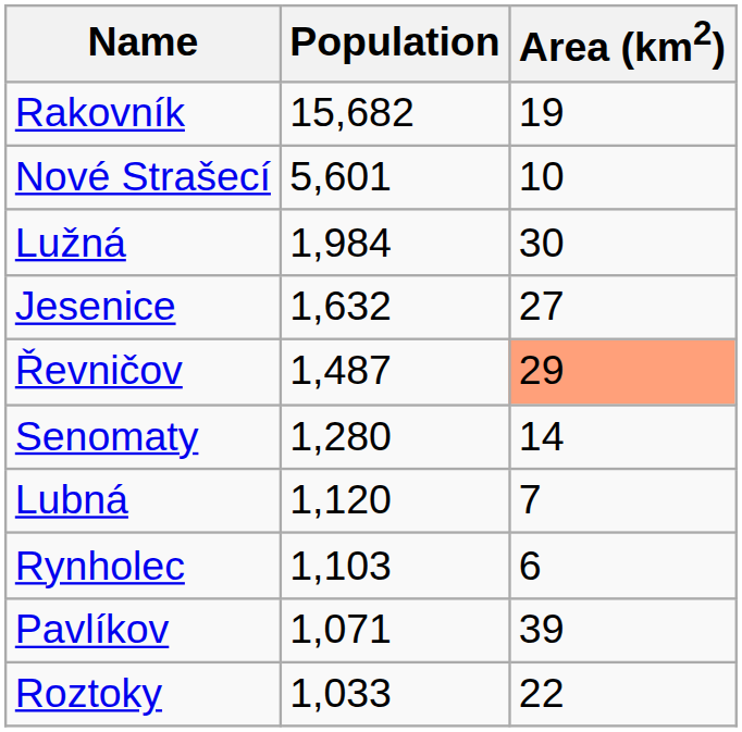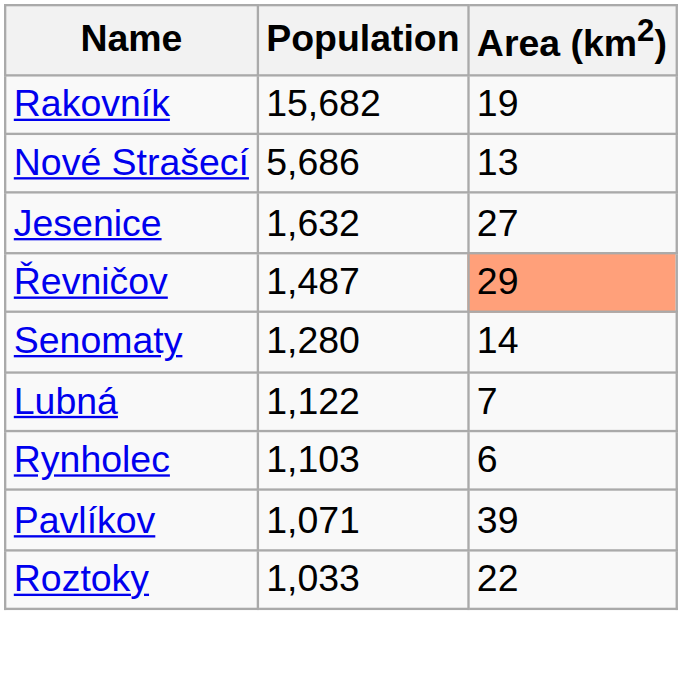 <table class="wikitable sortable">
 <tr>
 <th>Name</th>
 <th>Population</th>
 <th>Area (km<sup>2</sup>)</th>
 </tr>
 <tr>
 <td><a href='#'>Rakovník</a></td>
 <td>15,682</td>
 <td>19</td>
 </tr>
 <tr>
 <td><a href='#'>Nové Strašecí</a></td>
-<td>5,601</td>
-<td>10</td>
-</tr>
-<tr>
-<td><a href='#'>Lužná</a></td>
-<td>1,984</td>
-<td>30</td>
+<td>5,686</td>
+<td>13</td>
 </tr>
 <tr>
 <td><a href='#'>Jesenice</a></td>
 <td>1,632</td>
 <td>27</td>
 </tr>
 <tr>
 <td><a href='#'>Řevničov</a></td>
 <td>1,487</td>
 <td style="background: lightsalmon;">29</td>
 </tr>
 <tr>
 <td><a href='#'>Senomaty</a></td>
 <td>1,280</td>
 <td>14</td>
 </tr>
 <tr>
 <td><a href='#'>Lubná</a></td>
-<td>1,120</td>
+<td>1,122</td>
 <td>7</td>
 </tr>
 <tr>
 <td><a href='#'>Rynholec</a></td>
 <td>1,103</td>
 <td>6</td>
 </tr>
 <tr>
 <td><a href='#'>Pavlíkov</a></td>
 <td>1,071</td>
 <td>39</td>
 </tr>
 <tr>
 <td><a href='#'>Roztoky</a></td>
 <td>1,033</td>
 <td>22</td>
 </tr>
 </table>
